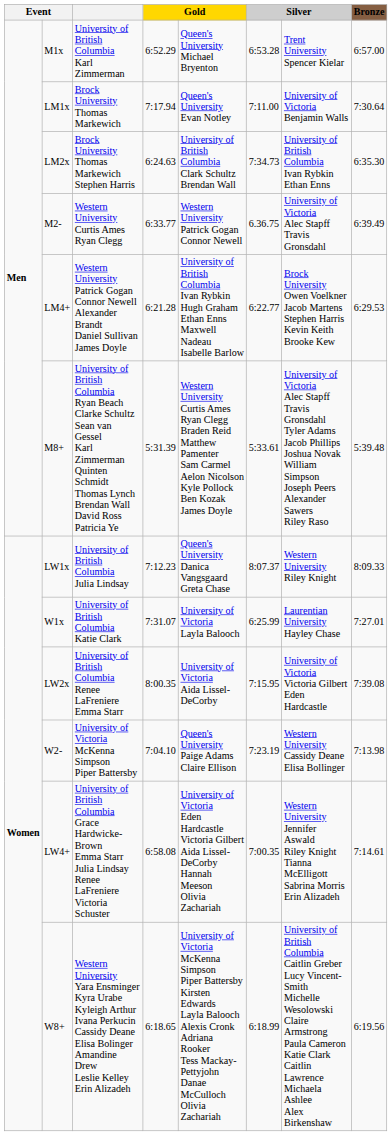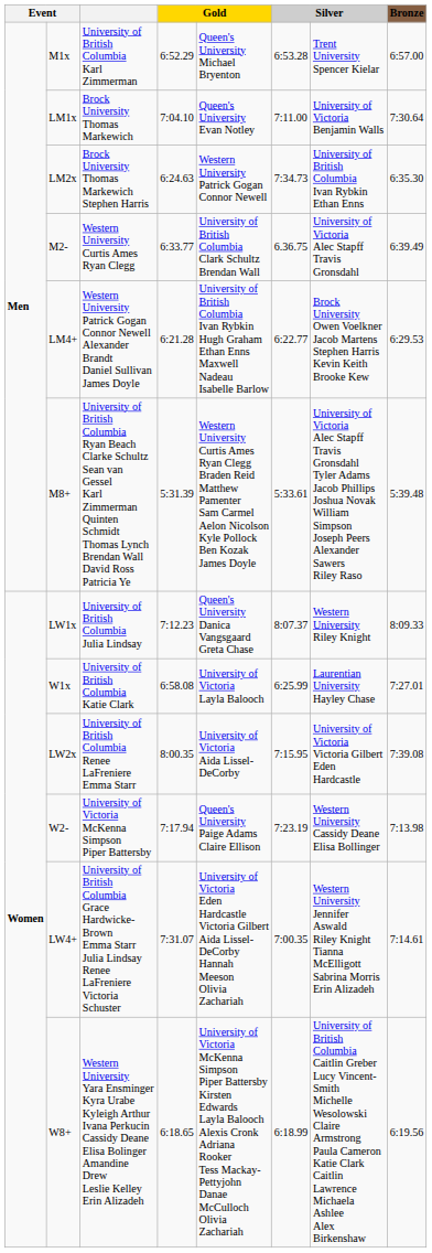 <table class="wikitable mw-collapsible mw-collapsed">
 <tr>
 <th colspan="2">Event</th>
 <th></th>
 <th colspan="2" style="background:#FFD700;">Gold</th>
 <th colspan="2" style="background:#CECECE;">Silver</th>
 <th colspan="2" style="background:#855E42;">Bronze</th>
 </tr>
 <tr>
 <td rowspan="6"><strong>Men</strong></td>
 <td>M1x</td>
 <td><a href='#'>University of British Columbia</a><br>Karl Zimmerman</td>
 <td>6:52.29</td>
 <td><a href='#'>Queen's University</a><br>Michael Bryenton</td>
 <td>6:53.28</td>
 <td><a href='#'>Trent University</a><br>Spencer Kielar</td>
 <td>6:57.00</td>
 </tr>
 <tr>
 <td>LM1x</td>
 <td><a href='#'>Brock University</a><br>Thomas Markewich</td>
-<td>7:17.94</td>
+<td>7:04.10</td>
 <td><a href='#'>Queen's University</a><br>Evan Notley</td>
 <td>7:11.00</td>
 <td><a href='#'>University of Victoria</a><br>Benjamin Walls</td>
 <td>7:30.64</td>
 </tr>
 <tr>
 <td>LM2x</td>
 <td><a href='#'>Brock University</a><br>Thomas Markewich<br>Stephen Harris</td>
 <td>6:24.63</td>
-<td><a href='#'>University of British Columbia</a><br>Clark Schultz<br>Brendan Wall</td>
+<td><a href='#'>Western University</a><br>Patrick Gogan<br>Connor Newell</td>
 <td>7:34.73</td>
 <td><a href='#'>University of British Columbia</a><br>Ivan Rybkin<br>Ethan Enns</td>
 <td>6:35.30</td>
 </tr>
 <tr>
 <td>M2-</td>
 <td><a href='#'>Western University</a><br>Curtis Ames<br>Ryan Clegg</td>
 <td>6:33.77</td>
-<td><a href='#'>Western University</a><br>Patrick Gogan<br>Connor Newell</td>
+<td><a href='#'>University of British Columbia</a><br>Clark Schultz<br>Brendan Wall</td>
 <td>6.36.75</td>
 <td><a href='#'>University of Victoria</a><br>Alec Stapff<br>Travis Gronsdahl</td>
 <td>6:39.49</td>
 </tr>
 <tr>
 <td>LM4+</td>
 <td><a href='#'>Western University</a><br>Patrick Gogan<br>Connor Newell<br>Alexander Brandt<br>Daniel Sullivan<br>James Doyle</td>
 <td>6:21.28</td>
 <td><a href='#'>University of British Columbia</a><br>Ivan Rybkin<br>Hugh Graham<br>Ethan Enns<br>Maxwell Nadeau<br>Isabelle Barlow</td>
 <td>6:22.77</td>
 <td><a href='#'>Brock University</a><br>Owen Voelkner<br>Jacob Martens<br>Stephen Harris<br>Kevin Keith<br>Brooke Kew</td>
 <td>6:29.53</td>
 </tr>
 <tr>
 <td>M8+</td>
 <td><a href='#'>University of British Columbia</a><br>Ryan Beach<br>Clarke Schultz<br>Sean van Gessel<br>Karl Zimmerman<br>Quinten Schmidt<br>Thomas Lynch<br>Brendan Wall<br>David Ross<br>Patricia Ye</td>
 <td>5:31.39</td>
 <td><a href='#'>Western University</a><br>Curtis Ames<br>Ryan Clegg<br>Braden Reid<br>Matthew Pamenter<br>Sam Carmel<br>Aelon Nicolson<br>Kyle Pollock<br>Ben Kozak<br>James Doyle</td>
 <td>5:33.61</td>
 <td><a href='#'>University of Victoria</a><br>Alec Stapff<br>Travis Gronsdahl<br>Tyler Adams<br>Jacob Phillips<br>Joshua Novak<br>William Simpson<br>Joseph Peers<br>Alexander Sawers<br>Riley Raso</td>
 <td>5:39.48</td>
 </tr>
 <tr>
 <td rowspan="6"><strong>Women</strong></td>
 <td>LW1x</td>
 <td><a href='#'>University of British Columbia</a><br>Julia Lindsay</td>
 <td>7:12.23</td>
 <td><a href='#'>Queen's University</a><br>Danica Vangsgaard<br>Greta Chase</td>
 <td>8:07.37</td>
 <td><a href='#'>Western University</a><br>Riley Knight</td>
 <td>8:09.33</td>
 </tr>
 <tr>
 <td>W1x</td>
 <td><a href='#'>University of British Columbia</a><br>Katie Clark</td>
-<td>7:31.07</td>
+<td>6:58.08</td>
 <td><a href='#'>University of Victoria</a><br>Layla Balooch</td>
 <td>6:25.99</td>
 <td><a href='#'>Laurentian University</a><br>Hayley Chase</td>
 <td>7:27.01</td>
 </tr>
 <tr>
 <td>LW2x</td>
 <td><a href='#'>University of British Columbia</a><br>Renee LaFreniere<br>Emma Starr</td>
 <td>8:00.35</td>
 <td><a href='#'>University of Victoria</a><br>Aida Lissel-DeCorby</td>
 <td>7:15.95</td>
 <td><a href='#'>University of Victoria</a><br>Victoria Gilbert<br>Eden Hardcastle</td>
 <td>7:39.08</td>
 </tr>
 <tr>
 <td>W2-</td>
 <td><a href='#'>University of Victoria</a><br>McKenna Simpson<br>Piper Battersby</td>
-<td>7:04.10</td>
+<td>7:17.94</td>
 <td><a href='#'>Queen's University</a><br>Paige Adams<br>Claire Ellison</td>
 <td>7:23.19</td>
 <td><a href='#'>Western University</a><br>Cassidy Deane<br>Elisa Bollinger</td>
 <td>7:13.98</td>
 </tr>
 <tr>
 <td>LW4+</td>
 <td><a href='#'>University of British Columbia</a><br>Grace Hardwicke-Brown<br>Emma Starr<br>Julia Lindsay<br>Renee LaFreniere<br>Victoria Schuster</td>
-<td>6:58.08</td>
+<td>7:31.07</td>
 <td><a href='#'>University of Victoria</a><br>Eden Hardcastle<br>Victoria Gilbert<br>Aida Lissel-DeCorby<br>Hannah Meeson<br>Olivia Zachariah</td>
 <td>7:00.35</td>
 <td><a href='#'>Western University</a><br>Jennifer Aswald<br>Riley Knight<br>Tianna McElligott<br>Sabrina Morris<br>Erin Alizadeh</td>
 <td>7:14.61</td>
 </tr>
 <tr>
 <td>W8+</td>
 <td><a href='#'>Western University</a><br>Yara Ensminger<br>Kyra Urabe<br>Kyleigh Arthur<br>Ivana Perkucin<br>Cassidy Deane<br>Elisa Bolinger<br>Amandine Drew<br>Leslie Kelley<br>Erin Alizadeh</td>
 <td>6:18.65</td>
 <td><a href='#'>University of Victoria</a><br>McKenna Simpson<br>Piper Battersby<br>Kirsten Edwards<br>Layla Balooch<br>Alexis Cronk<br>Adriana Rooker<br>Tess Mackay-Pettyjohn<br>Danae McCulloch<br>Olivia Zachariah</td>
 <td>6:18.99</td>
 <td><a href='#'>University of British Columbia</a><br>Caitlin Greber<br>Lucy Vincent-Smith<br>Michelle Wesolowski<br>Claire Armstrong<br>Paula Cameron<br>Katie Clark<br>Caitlin Lawrence<br>Michaela Ashlee<br>Alex Birkenshaw</td>
 <td>6:19.56</td>
 </tr>
 </table>
